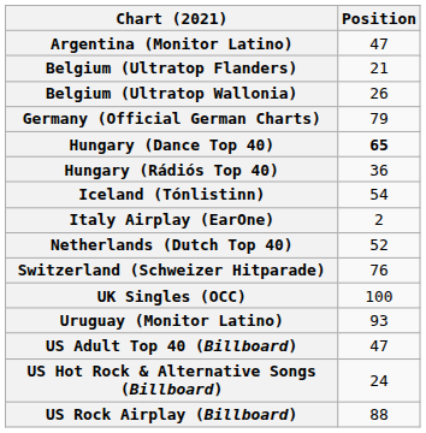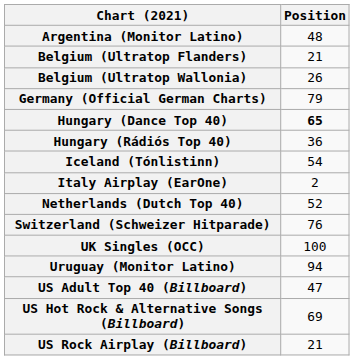 <table class="wikitable sortable plainrowheaders" style="text-align:center">
 <tr>
 <th scope="col" style="width:21em;">Chart (2021)</th>
 <th scope="col">Position</th>
 </tr>
 <tr>
 <th scope="row">Argentina (Monitor Latino)</th>
-<td>47</td>
+<td>48</td>
 </tr>
 <tr>
 <th scope="row">Belgium (Ultratop Flanders)</th>
 <td>21</td>
 </tr>
 <tr>
 <th scope="row">Belgium (Ultratop Wallonia)</th>
 <td>26</td>
 </tr>
 <tr>
 <th scope="row">Germany (Official German Charts)</th>
 <td>79</td>
 </tr>
 <tr>
 <th scope="row">Hungary (Dance Top 40)</th>
 <td><strong>65</strong></td>
 </tr>
 <tr>
 <th scope="row">Hungary (Rádiós Top 40)</th>
 <td>36</td>
 </tr>
 <tr>
 <th scope="row">Iceland (Tónlistinn)</th>
 <td>54</td>
 </tr>
 <tr>
 <th scope="row">Italy Airplay (EarOne)</th>
 <td>2</td>
 </tr>
 <tr>
 <th scope="row">Netherlands (Dutch Top 40)</th>
 <td>52</td>
 </tr>
 <tr>
 <th scope="row">Switzerland (Schweizer Hitparade)</th>
 <td>76</td>
 </tr>
 <tr>
 <th scope="row">UK Singles (OCC)</th>
 <td>100</td>
 </tr>
 <tr>
 <th scope="row">Uruguay (Monitor Latino)</th>
-<td>93</td>
+<td>94</td>
 </tr>
 <tr>
 <th scope="row">US Adult Top 40 (<em>Billboard</em>)</th>
 <td>47</td>
 </tr>
 <tr>
 <th scope="row">US Hot Rock & Alternative Songs (<em>Billboard</em>)</th>
-<td>24</td>
+<td>69</td>
 </tr>
 <tr>
 <th scope="row">US Rock Airplay (<em>Billboard</em>)</th>
-<td>88</td>
+<td>21</td>
 </tr>
 </table>
